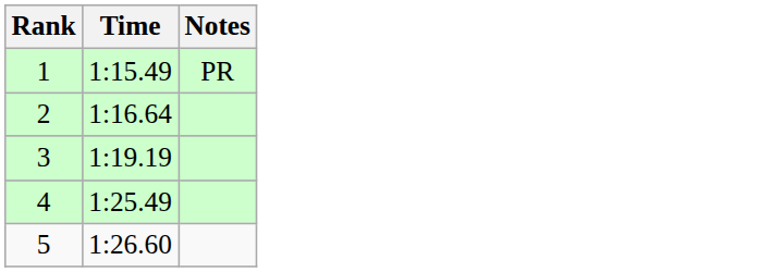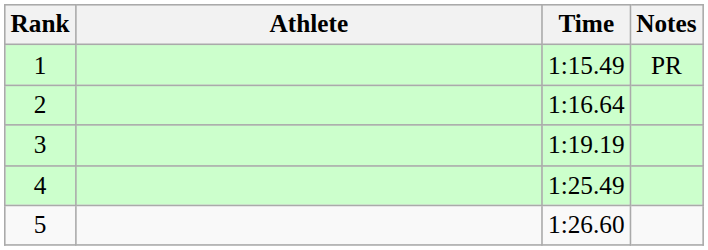 <table class="wikitable" style="text-align:center">
 <tr>
 <th>Rank</th>
+<th Style="width:18em">Athlete</th>
 <th>Time</th>
 <th>Notes</th>
 </tr>
 <tr style="background:#cfc">
 <td>1</td>
+<td style="text-align:left"></td>
 <td>1:15.49</td>
 <td>PR</td>
 </tr>
 <tr style="background:#cfc">
 <td>2</td>
+<td style="text-align:left"></td>
 <td>1:16.64</td>
 <td></td>
 </tr>
 <tr style="background:#cfc">
 <td>3</td>
+<td style="text-align:left"></td>
 <td>1:19.19</td>
 <td></td>
 </tr>
 <tr style="background:#cfc">
 <td>4</td>
+<td style="text-align:left"></td>
 <td>1:25.49</td>
 <td></td>
 </tr>
 <tr>
 <td>5</td>
+<td style="text-align:left"></td>
 <td>1:26.60</td>
 <td></td>
 </tr>
 </table>
